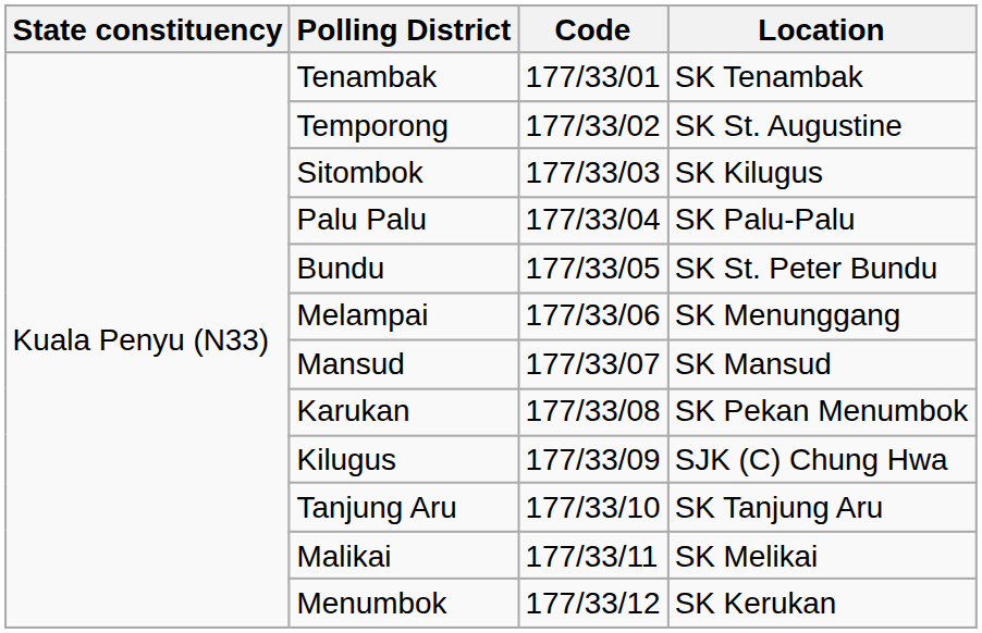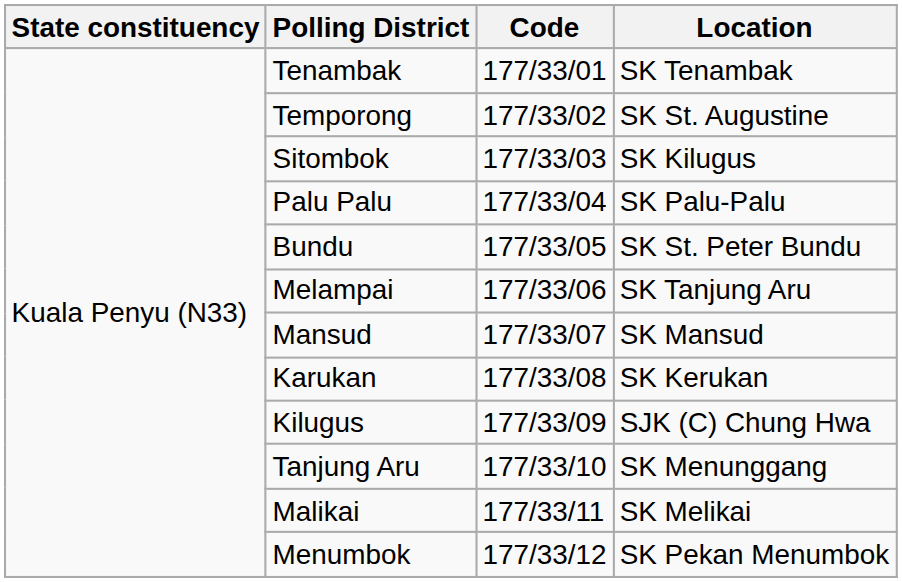 <table class="wikitable sortable mw-collapsible" style="white-space:nowrap;font-size:85%">
 <tr>
 <th>State constituency</th>
 <th>Polling District</th>
 <th>Code</th>
 <th>Location</th>
 </tr>
 <tr>
 <td rowspan="12">Kuala Penyu (N33)</td>
 <td>Tenambak</td>
 <td>177/33/01</td>
 <td>SK Tenambak</td>
 </tr>
 <tr>
 <td>Temporong</td>
 <td>177/33/02</td>
 <td>SK St. Augustine</td>
 </tr>
 <tr>
 <td>Sitombok</td>
 <td>177/33/03</td>
 <td>SK Kilugus</td>
 </tr>
 <tr>
 <td>Palu Palu</td>
 <td>177/33/04</td>
 <td>SK Palu-Palu</td>
 </tr>
 <tr>
 <td>Bundu</td>
 <td>177/33/05</td>
 <td>SK St. Peter Bundu</td>
 </tr>
 <tr>
 <td>Melampai</td>
 <td>177/33/06</td>
-<td>SK Menunggang</td>
+<td>SK Tanjung Aru</td>
 </tr>
 <tr>
 <td>Mansud</td>
 <td>177/33/07</td>
 <td>SK Mansud</td>
 </tr>
 <tr>
 <td>Karukan</td>
 <td>177/33/08</td>
-<td>SK Pekan Menumbok</td>
+<td>SK Kerukan</td>
 </tr>
 <tr>
 <td>Kilugus</td>
 <td>177/33/09</td>
 <td>SJK (C) Chung Hwa</td>
 </tr>
 <tr>
 <td>Tanjung Aru</td>
 <td>177/33/10</td>
-<td>SK Tanjung Aru</td>
+<td>SK Menunggang</td>
 </tr>
 <tr>
 <td>Malikai</td>
 <td>177/33/11</td>
 <td>SK Melikai</td>
 </tr>
 <tr>
 <td>Menumbok</td>
 <td>177/33/12</td>
-<td>SK Kerukan</td>
+<td>SK Pekan Menumbok</td>
 </tr>
 </table>
